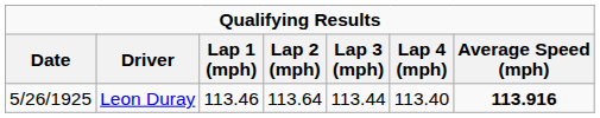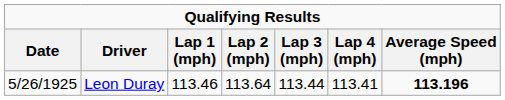 <table class="wikitable" style="font-size: 95%;">
 <tr align="center">
 <td colspan=7><strong>Qualifying Results</strong></td>
 </tr>
 <tr align="center">
 <th>Date</th>
 <th>Driver</th>
 <th>Lap 1<br>(mph)</th>
 <th>Lap 2<br>(mph)</th>
 <th>Lap 3<br>(mph)</th>
 <th>Lap 4<br>(mph)</th>
 <th>Average Speed<br>(mph)</th>
 </tr>
 <tr align="center">
 <td>5/26/1925</td>
 <td><a href='#'>Leon Duray</a></td>
 <td>113.46</td>
 <td>113.64</td>
 <td>113.44</td>
-<td>113.40</td>
-<td><strong>113.916</strong></td>
+<td>113.41</td>
+<td><strong>113.196</strong></td>
 </tr>
 </table>
